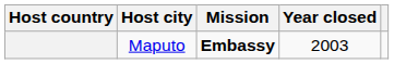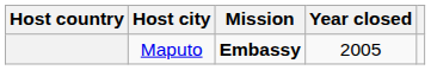 <table class="wikitable plainrowheaders" style="text-align:center;">
 <tr>
 <th scope="col">Host country</th>
 <th scope="col">Host city</th>
 <th scope="col">Mission</th>
 <th scope="col">Year closed</th>
 <th scope="col"></th>
 </tr>
 <tr>
 <th scope="row"></th>
 <td><a href='#'>Maputo</a></td>
 <td><strong>Embassy</strong></td>
-<td>2003</td>
+<td>2005</td>
 <td></td>
 </tr>
 </table>
